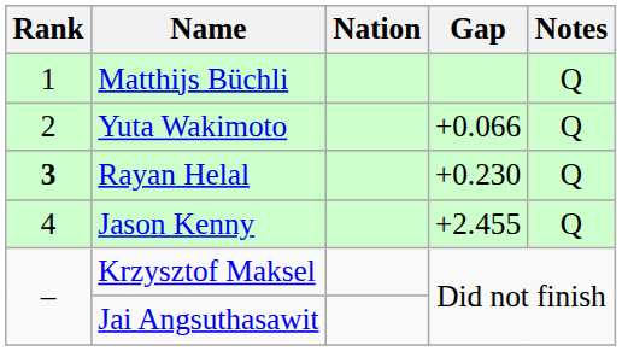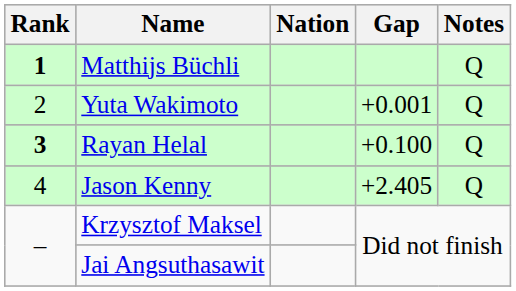 <table class="wikitable sortable" style="text-align:center">
 <tr>
 <th>Rank</th>
 <th>Name</th>
 <th>Nation</th>
 <th>Gap</th>
 <th>Notes</th>
 </tr>
 <tr bgcolor=ccffcc>
-<td>1</td>
+<td><strong>1</strong></td>
 <td align=left><a href='#'>Matthijs Büchli</a></td>
 <td align=left></td>
 <td></td>
 <td>Q</td>
 </tr>
 <tr bgcolor=ccffcc>
 <td>2</td>
 <td align=left><a href='#'>Yuta Wakimoto</a></td>
 <td align=left></td>
-<td>+0.066</td>
+<td>+0.001</td>
 <td>Q</td>
 </tr>
 <tr bgcolor=ccffcc>
 <td><strong>3</strong></td>
 <td align=left><a href='#'>Rayan Helal</a></td>
 <td align=left></td>
-<td>+0.230</td>
+<td>+0.100</td>
 <td>Q</td>
 </tr>
 <tr bgcolor=ccffcc>
 <td>4</td>
 <td align=left><a href='#'>Jason Kenny</a></td>
 <td align=left></td>
-<td>+2.455</td>
+<td>+2.405</td>
 <td>Q</td>
 </tr>
 <tr>
 <td rowspan=2>–</td>
 <td align=left><a href='#'>Krzysztof Maksel</a></td>
 <td align=left></td>
 <td rowspan=2 colspan=2>Did not finish</td>
 </tr>
 <tr>
 <td align=left><a href='#'>Jai Angsuthasawit</a></td>
 <td align=left></td>
 </tr>
 </table>
